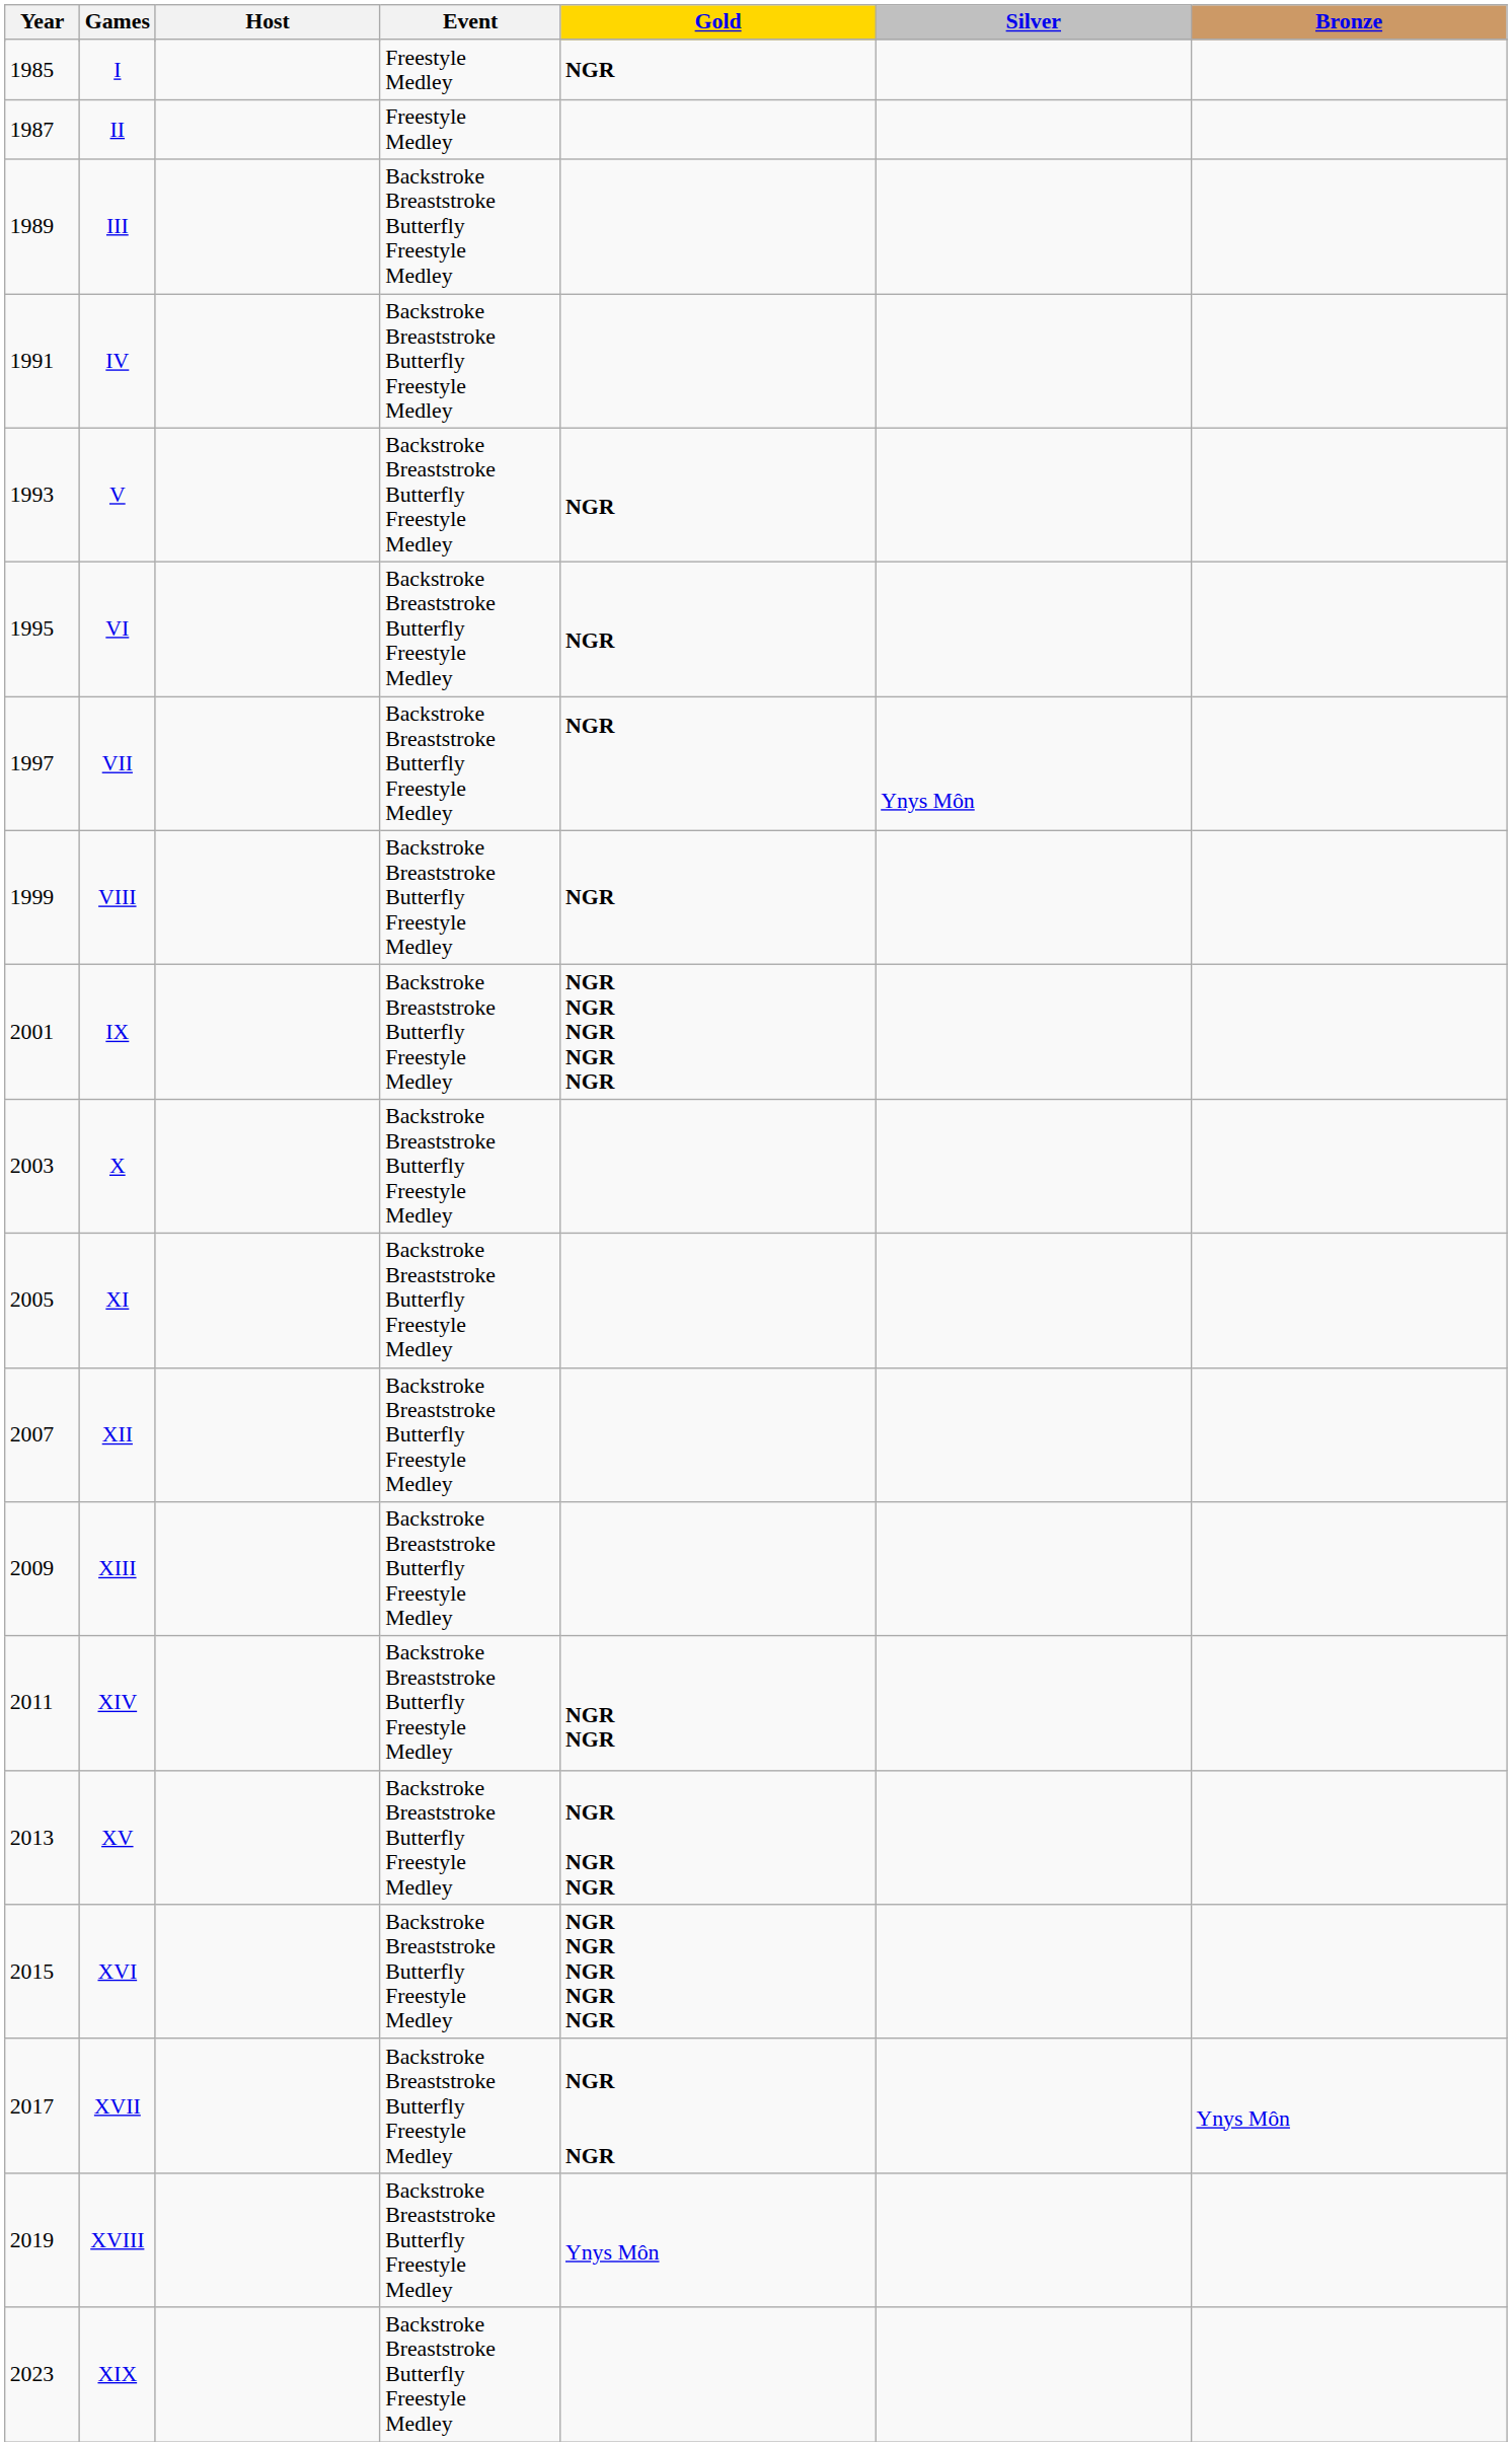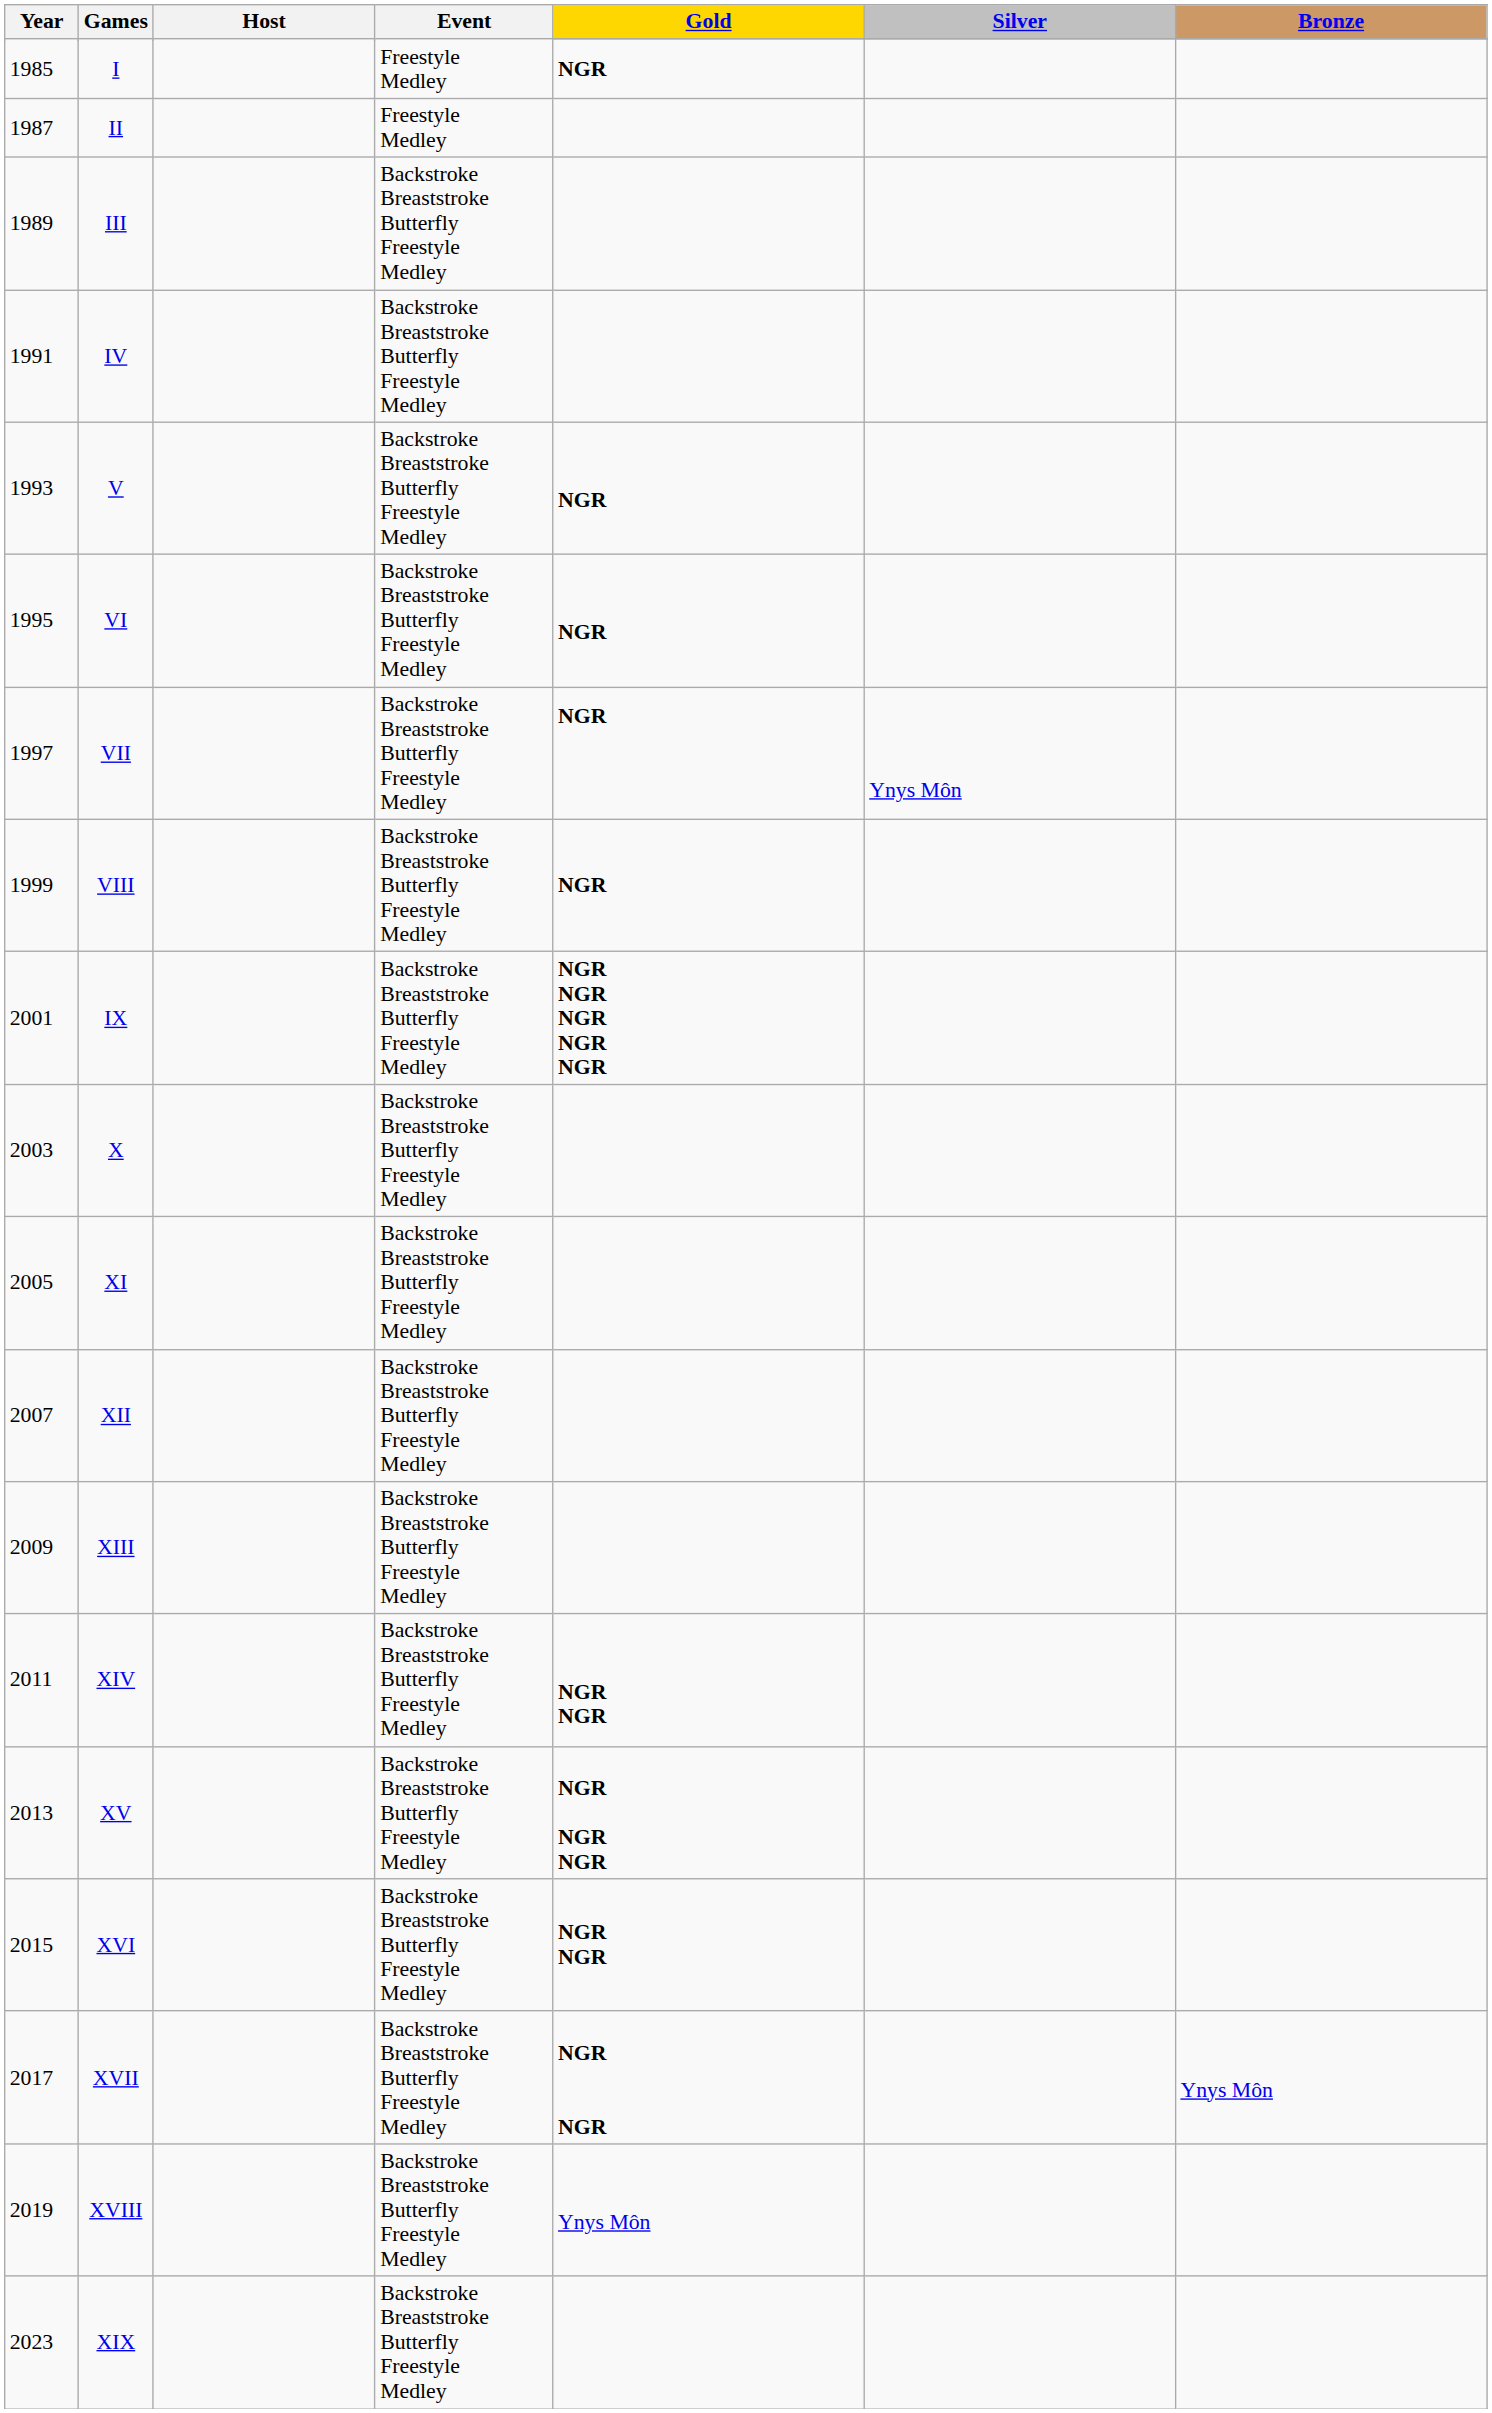 <table class="sortable wikitable collapsible collapsed">
 <tr>
 <th rowspan="2" style="width:5%;">Year</th>
 <th rowspan="2" style="width:5%;">Games</th>
 <th rowspan="2" style="width:15%;">Host</th>
 <th rowspan="2" style="width:12%;">Event</th>
 <th style="background-color: gold"><a href='#'>Gold</a></th>
 <th style="background-color: silver"><a href='#'>Silver</a></th>
 <th style="background-color: #CC9966"><a href='#'>Bronze</a></th>
 </tr>
 <tr>
 </tr>
 <tr>
 <td>1985</td>
 <td align=center><a href='#'>I</a></td>
 <td align="left"></td>
 <td>Freestyle <br> Medley</td>
 <td align="left"> <strong>NGR</strong> <br> </td>
 <td align="left"> <br> </td>
 <td align="left"> <br> </td>
 </tr>
 <tr>
 <td>1987</td>
 <td align=center><a href='#'>II</a></td>
 <td align="left"></td>
 <td>Freestyle <br> Medley</td>
 <td align="left"> <br> </td>
 <td align="left"> <br> </td>
 <td align="left"> <br> </td>
 </tr>
 <tr>
 <td>1989</td>
 <td align=center><a href='#'>III</a></td>
 <td align="left"></td>
 <td>Backstroke <br> Breaststroke <br> Butterfly <br> Freestyle <br> Medley</td>
 <td align="left"> <br>  <br>  <br>  <br> </td>
 <td align="left"> <br>  <br>  <br>  <br> </td>
 <td align="left"> <br>  <br>  <br>  <br> </td>
 </tr>
 <tr>
 <td>1991</td>
 <td align=center><a href='#'>IV</a></td>
 <td align="left"></td>
 <td>Backstroke <br> Breaststroke <br> Butterfly <br> Freestyle <br> Medley</td>
 <td align="left"> <br>  <br>  <br>  <br> </td>
 <td align="left"> <br>  <br>  <br>  <br> </td>
 <td align="left"> <br>  <br>  <br>  <br> </td>
 </tr>
 <tr>
 <td>1993</td>
 <td align=center><a href='#'>V</a></td>
 <td align="left"></td>
 <td>Backstroke <br> Breaststroke <br> Butterfly <br> Freestyle <br> Medley</td>
 <td align="left"> <br>  <br>  <strong>NGR</strong> <br>  <br> </td>
 <td align="left"> <br>  <br>  <br>  <br> </td>
 <td align="left"> <br>  <br>  <br>  <br> </td>
 </tr>
 <tr>
 <td>1995</td>
 <td align=center><a href='#'>VI</a></td>
 <td align="left"></td>
 <td>Backstroke <br> Breaststroke <br> Butterfly <br> Freestyle <br> Medley</td>
 <td align="left"> <br>  <br>  <strong>NGR</strong> <br>  <br> </td>
 <td align="left"> <br>  <br>  <br>  <br> </td>
 <td align="left"> <br>  <br>  <br>  <br> </td>
 </tr>
 <tr>
 <td>1997</td>
 <td align=center><a href='#'>VII</a></td>
 <td align="left"></td>
 <td>Backstroke <br> Breaststroke <br> Butterfly <br> Freestyle <br> Medley</td>
 <td align="left"> <strong>NGR</strong> <br>  <br>  <br>  <br> </td>
 <td align="left"> <br>  <br>  <br>  <a href='#'>Ynys Môn</a> <br> </td>
 <td align="left"> <br>  <br>  <br>  <br> </td>
 </tr>
 <tr>
 <td>1999</td>
 <td align=center><a href='#'>VIII</a></td>
 <td align="left"></td>
 <td>Backstroke <br> Breaststroke <br> Butterfly <br> Freestyle <br> Medley</td>
 <td align="left"> <strong>NGR</strong> <br> </td>
 <td align="left"> <br>  <br>  <br>  <br> </td>
 <td align="left">  <br>  <br>  <br>  <br> </td>
 </tr>
 <tr>
 <td>2001</td>
 <td align=center><a href='#'>IX</a></td>
 <td align="left"></td>
 <td>Backstroke <br> Breaststroke <br> Butterfly <br> Freestyle <br> Medley</td>
 <td align="left"> <strong>NGR</strong> <br>  <strong>NGR</strong> <br>  <strong>NGR</strong> <br>  <strong>NGR</strong> <br>  <strong>NGR</strong></td>
 <td align="left"> <br>  <br>  <br>  <br> </td>
 <td align="left"> <br>  <br>  <br>  <br> </td>
 </tr>
 <tr>
 <td>2003</td>
 <td align=center><a href='#'>X</a></td>
 <td align="left"></td>
 <td>Backstroke <br> Breaststroke <br> Butterfly <br> Freestyle <br> Medley</td>
 <td align="left"> <br>  <br>  <br>  <br> </td>
 <td align="left"> <br>  <br>  <br>  <br> </td>
 <td align="left"> <br>  <br>  <br>  <br> </td>
 </tr>
 <tr>
 <td>2005</td>
 <td align=center><a href='#'>XI</a></td>
 <td align="left"></td>
 <td>Backstroke <br> Breaststroke <br> Butterfly <br> Freestyle <br> Medley</td>
 <td align="left"> <br>  <br>  <br>  <br> </td>
 <td align="left"> <br>  <br>  <br>  <br> </td>
 <td align="left"> <br>  <br>  <br>  <br> </td>
 </tr>
 <tr>
 <td>2007</td>
 <td align=center><a href='#'>XII</a></td>
 <td align="left"></td>
 <td>Backstroke <br> Breaststroke <br> Butterfly <br> Freestyle <br> Medley</td>
 <td align="left"> <br>  <br>  <br>  <br> </td>
 <td align="left"> <br>  <br>  <br>  <br> </td>
 <td align="left"> <br>  <br>  <br>  <br> </td>
 </tr>
 <tr>
 <td>2009</td>
 <td align=center><a href='#'>XIII</a></td>
 <td align="left"></td>
 <td>Backstroke <br> Breaststroke <br> Butterfly <br> Freestyle <br> Medley</td>
 <td align="left"> <br>  <br>  <br>  <br> </td>
 <td align="left"> <br>  <br>  <br>  <br> </td>
 <td align="left"> <br>  <br>  <br>  <br> </td>
 </tr>
 <tr>
 <td>2011</td>
 <td align=center><a href='#'>XIV</a></td>
 <td align="left"></td>
 <td>Backstroke <br> Breaststroke <br> Butterfly <br> Freestyle <br> Medley</td>
 <td align="left"> <br>  <br>  <strong>NGR</strong> <br>  <strong>NGR</strong> <br> </td>
 <td align="left"> <br>  <br>  <br>  <br> </td>
 <td align="left"> <br>  <br>  <br>  <br> </td>
 </tr>
 <tr>
 <td>2013</td>
 <td align=center><a href='#'>XV</a></td>
 <td align="left"></td>
 <td>Backstroke <br> Breaststroke <br> Butterfly <br> Freestyle <br> Medley</td>
 <td align="left"> <br>  <strong>NGR</strong> <br>  <br>  <strong>NGR</strong> <br>  <strong>NGR</strong></td>
 <td align="left"> <br>  <br>  <br>  <br> </td>
 <td align="left"> <br>  <br>  <br>  <br> </td>
 </tr>
 <tr>
 <td>2015</td>
 <td align=center><a href='#'>XVI</a></td>
 <td align="left"></td>
 <td>Backstroke <br> Breaststroke <br> Butterfly <br> Freestyle <br> Medley</td>
-<td align="left"> <strong>NGR</strong> <br>  <strong>NGR</strong> <br>  <strong>NGR</strong> <br>  <strong>NGR</strong> <br>  <strong>NGR</strong></td>
+<td align="left"> <br>  <strong>NGR</strong> <br>  <strong>NGR</strong> <br>  <br> </td>
 <td align="left"> <br>  <br>  <br>  <br> </td>
 <td align="left"> <br>  <br>  <br>  <br> </td>
 </tr>
 <tr>
 <td>2017</td>
 <td align=center><a href='#'>XVII</a></td>
 <td align="left"></td>
 <td>Backstroke <br> Breaststroke <br> Butterfly <br> Freestyle <br> Medley</td>
 <td align="left"> <br>  <strong>NGR</strong> <br>  <br>  <br>  <strong>NGR</strong></td>
 <td align="left"> <br>  <br>  <br>  <br> </td>
 <td align="left"> <br>  <br>  <a href='#'>Ynys Môn</a> <br>  <br> </td>
 </tr>
 <tr>
 <td>2019</td>
 <td align=center><a href='#'>XVIII</a></td>
 <td align="left"></td>
 <td>Backstroke <br> Breaststroke <br> Butterfly <br> Freestyle <br> Medley</td>
 <td align="left"> <br>  <br>  <a href='#'>Ynys Môn</a> <br>  <br> </td>
 <td align="left"> <br>  <br>  <br>  <br> </td>
 <td align="left"> <br>  <br>  <br>  <br> </td>
 </tr>
 <tr>
 <td>2023</td>
 <td align=center><a href='#'>XIX</a></td>
 <td align="left"></td>
 <td>Backstroke <br> Breaststroke <br> Butterfly <br> Freestyle <br> Medley</td>
 <td align="left"> <br>  <br>  <br>  <br> </td>
 <td align="left"> <br>  <br>  <br>  <br> </td>
 <td align="left"> <br>  <br>  <br>  <br> </td>
 </tr>
 </table>
